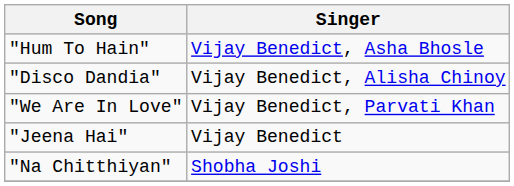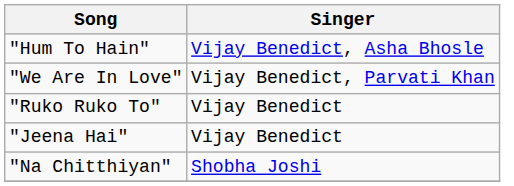 <table class="wikitable">
 <tr>
 <th>Song</th>
 <th>Singer</th>
 </tr>
 <tr>
 <td>"Hum To Hain"</td>
 <td><a href='#'>Vijay Benedict</a>, <a href='#'>Asha Bhosle</a></td>
 </tr>
 <tr>
-<td>"Disco Dandia"</td>
-<td>Vijay Benedict, <a href='#'>Alisha Chinoy</a></td>
+<td>"We Are In Love"</td>
+<td>Vijay Benedict, <a href='#'>Parvati Khan</a></td>
 </tr>
 <tr>
-<td>"We Are In Love"</td>
-<td>Vijay Benedict, <a href='#'>Parvati Khan</a></td>
+<td>"Ruko Ruko To"</td>
+<td>Vijay Benedict</td>
 </tr>
 <tr>
 <td>"Jeena Hai"</td>
 <td>Vijay Benedict</td>
 </tr>
 <tr>
 <td>"Na Chitthiyan"</td>
 <td><a href='#'>Shobha Joshi</a></td>
 </tr>
 <tr>
 </tr>
 </table>
